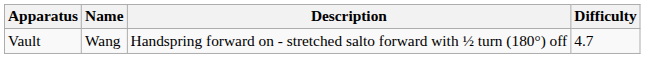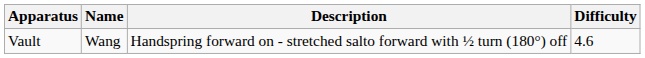 <table class="wikitable">
 <tr>
 <th>Apparatus</th>
 <th>Name</th>
 <th>Description</th>
 <th>Difficulty</th>
 </tr>
 <tr>
 <td>Vault</td>
 <td>Wang</td>
 <td>Handspring forward on - stretched salto forward with ½ turn (180°) off</td>
-<td>4.7</td>
+<td>4.6</td>
 </tr>
 </table>
